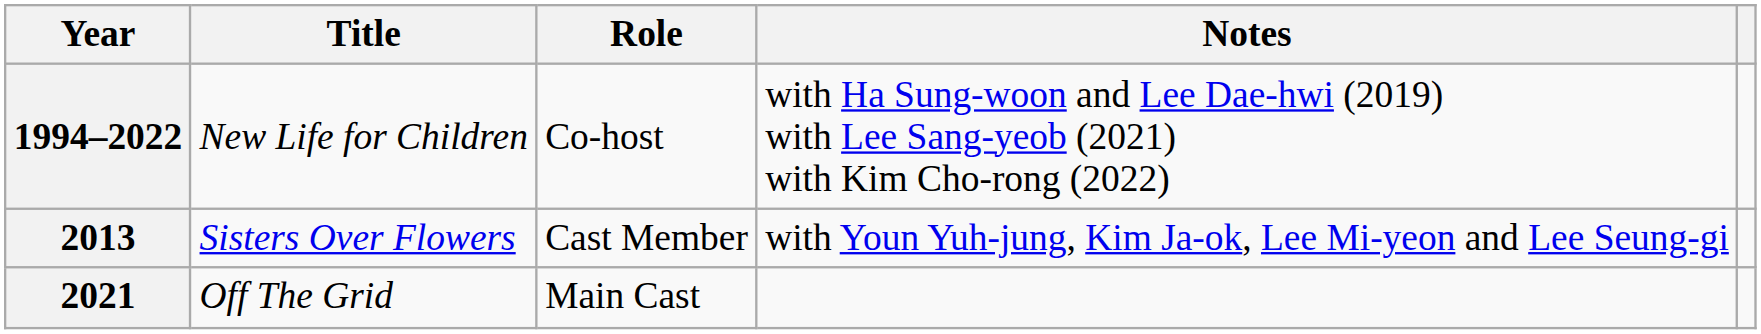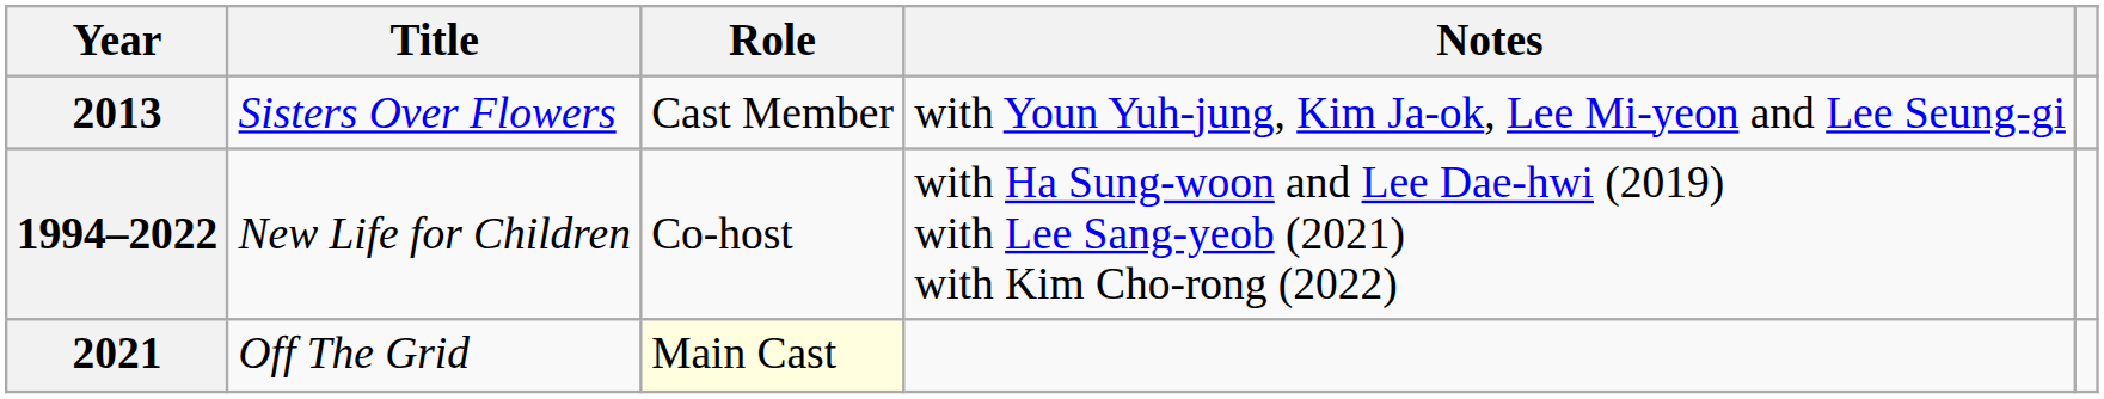 <table class="wikitable plainrowheaders">
 <tr>
 <th scope="col">Year</th>
 <th scope="col">Title</th>
 <th scope="col">Role</th>
 <th scope="col" class="unsortable">Notes</th>
 <th scope="col" class="unsortable"></th>
 </tr>
 <tr>
+<th scope="row">2013</th>
+<td><em><a href='#'>Sisters Over Flowers</a></em></td>
+<td>Cast Member</td>
+<td>with <a href='#'>Youn Yuh-jung</a>, <a href='#'>Kim Ja-ok</a>, <a href='#'>Lee Mi-yeon</a> and <a href='#'>Lee Seung-gi</a></td>
+<td></td>
+</tr>
+<tr>
 <th scope="row">1994–2022</th>
 <td><em>New Life for Children</em></td>
 <td>Co-host</td>
 <td>with <a href='#'>Ha Sung-woon</a> and <a href='#'>Lee Dae-hwi</a> (2019)<br>with <a href='#'>Lee Sang-yeob</a> (2021)<br>with Kim Cho-rong (2022)</td>
 <td style="text-align:center"></td>
 </tr>
 <tr>
-<th scope="row">2013</th>
-<td><em><a href='#'>Sisters Over Flowers</a></em></td>
-<td>Cast Member</td>
-<td>with <a href='#'>Youn Yuh-jung</a>, <a href='#'>Kim Ja-ok</a>, <a href='#'>Lee Mi-yeon</a> and <a href='#'>Lee Seung-gi</a></td>
-<td></td>
-</tr>
-<tr>
 <th scope="row">2021</th>
 <td><em>Off The Grid</em></td>
-<td>Main Cast</td>
+<td style="background: lightyellow;">Main Cast</td>
 <td></td>
 <td style="text-align:center"></td>
 </tr>
 </table>
